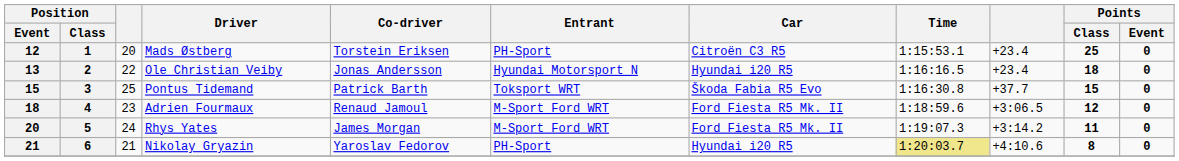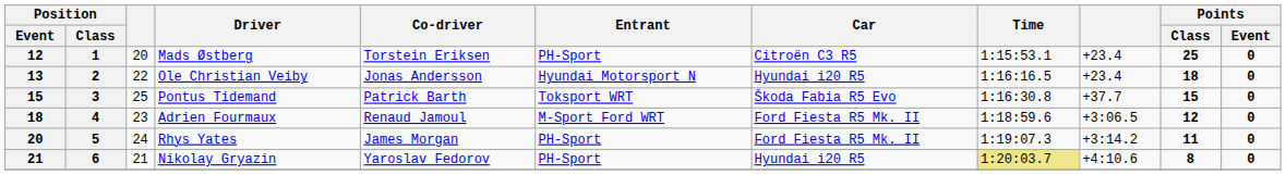 <table class="wikitable" width=85% style="font-size: 85%;">
 <tr>
 <th colspan="2">Position</th>
 <th rowspan="2"></th>
 <th rowspan="2">Driver</th>
 <th rowspan="2">Co-driver</th>
 <th rowspan="2">Entrant</th>
 <th rowspan="2">Car</th>
 <th rowspan="2">Time</th>
 <th rowspan="2"></th>
 <th colspan="2">Points</th>
 </tr>
 <tr>
 <th>Event</th>
 <th>Class</th>
 <th>Class</th>
 <th>Event</th>
 </tr>
 <tr>
 <th>12</th>
 <th>1</th>
 <td align="center">20</td>
 <td><a href='#'>Mads Østberg</a></td>
 <td><a href='#'>Torstein Eriksen</a></td>
 <td><a href='#'>PH-Sport</a></td>
 <td><a href='#'>Citroën C3 R5</a></td>
 <td>1:15:53.1</td>
 <td>+23.4</td>
 <td align="center"><strong>25</strong></td>
 <td align="center"><strong>0</strong></td>
 </tr>
 <tr>
 <th>13</th>
 <th>2</th>
 <td align="center">22</td>
 <td nowrap><a href='#'>Ole Christian Veiby</a></td>
 <td nowrap><a href='#'>Jonas Andersson</a></td>
 <td nowrap><a href='#'>Hyundai Motorsport N</a></td>
 <td><a href='#'>Hyundai i20 R5</a></td>
 <td>1:16:16.5</td>
 <td>+23.4</td>
 <td align="center"><strong>18</strong></td>
 <td align="center"><strong>0</strong></td>
 </tr>
 <tr>
 <th>15</th>
 <th>3</th>
 <td align="center">25</td>
 <td><a href='#'>Pontus Tidemand</a></td>
 <td><a href='#'>Patrick Barth</a></td>
 <td><a href='#'>Toksport WRT</a></td>
 <td><a href='#'>Škoda Fabia R5 Evo</a></td>
 <td>1:16:30.8</td>
 <td>+37.7</td>
 <td align="center"><strong>15</strong></td>
 <td align="center"><strong>0</strong></td>
 </tr>
 <tr>
 <th>18</th>
 <th>4</th>
 <td align="center">23</td>
 <td><a href='#'>Adrien Fourmaux</a></td>
 <td><a href='#'>Renaud Jamoul</a></td>
 <td><a href='#'>M-Sport Ford WRT</a></td>
 <td><a href='#'>Ford Fiesta R5 Mk. II</a></td>
 <td>1:18:59.6</td>
 <td>+3:06.5</td>
 <td align="center"><strong>12</strong></td>
 <td align="center"><strong>0</strong></td>
 </tr>
 <tr>
 <th>20</th>
 <th>5</th>
 <td align="center">24</td>
 <td><a href='#'>Rhys Yates</a></td>
 <td><a href='#'>James Morgan</a></td>
-<td><a href='#'>M-Sport Ford WRT</a></td>
+<td><a href='#'>PH-Sport</a></td>
 <td nowrap><a href='#'>Ford Fiesta R5 Mk. II</a></td>
 <td>1:19:07.3</td>
 <td>+3:14.2</td>
 <td align="center"><strong>11</strong></td>
 <td align="center"><strong>0</strong></td>
 </tr>
 <tr>
 <th>21</th>
 <th>6</th>
 <td align="center">21</td>
 <td><a href='#'>Nikolay Gryazin</a></td>
 <td><a href='#'>Yaroslav Fedorov</a></td>
 <td><a href='#'>PH-Sport</a></td>
 <td><a href='#'>Hyundai i20 R5</a></td>
 <td style="background: khaki;">1:20:03.7</td>
 <td>+4:10.6</td>
 <td align="center"><strong>8</strong></td>
 <td align="center"><strong>0</strong></td>
 </tr>
 <tr>
 </tr>
 </table>
